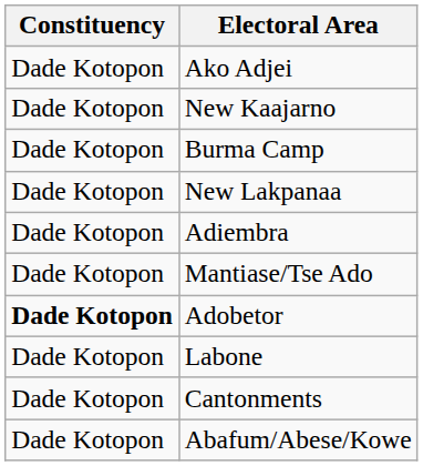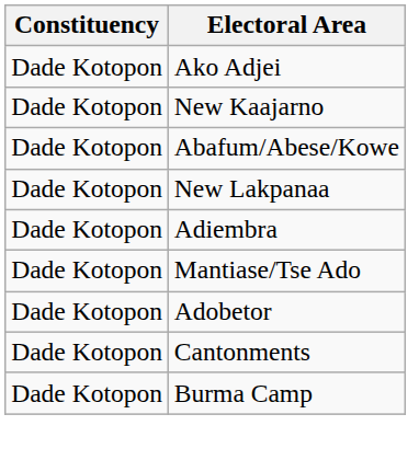 <table class="wikitable">
 <tr>
 <th>Constituency</th>
 <th>Electoral Area</th>
 </tr>
 <tr>
 <td>Dade Kotopon</td>
 <td>Ako Adjei</td>
 </tr>
 <tr>
 <td>Dade Kotopon</td>
 <td>New Kaajarno</td>
 </tr>
 <tr>
 <td>Dade Kotopon</td>
-<td>Burma Camp</td>
+<td>Abafum/Abese/Kowe</td>
 </tr>
 <tr>
 <td>Dade Kotopon</td>
 <td>New Lakpanaa</td>
 </tr>
 <tr>
 <td>Dade Kotopon</td>
 <td>Adiembra</td>
 </tr>
 <tr>
 <td>Dade Kotopon</td>
 <td>Mantiase/Tse Ado</td>
 </tr>
 <tr>
-<td><strong>Dade Kotopon</strong></td>
+<td>Dade Kotopon</td>
 <td>Adobetor</td>
-</tr>
-<tr>
-<td>Dade Kotopon</td>
-<td>Labone</td>
 </tr>
 <tr>
 <td>Dade Kotopon</td>
 <td>Cantonments</td>
 </tr>
 <tr>
 <td>Dade Kotopon</td>
-<td>Abafum/Abese/Kowe</td>
+<td>Burma Camp</td>
 </tr>
 </table>
